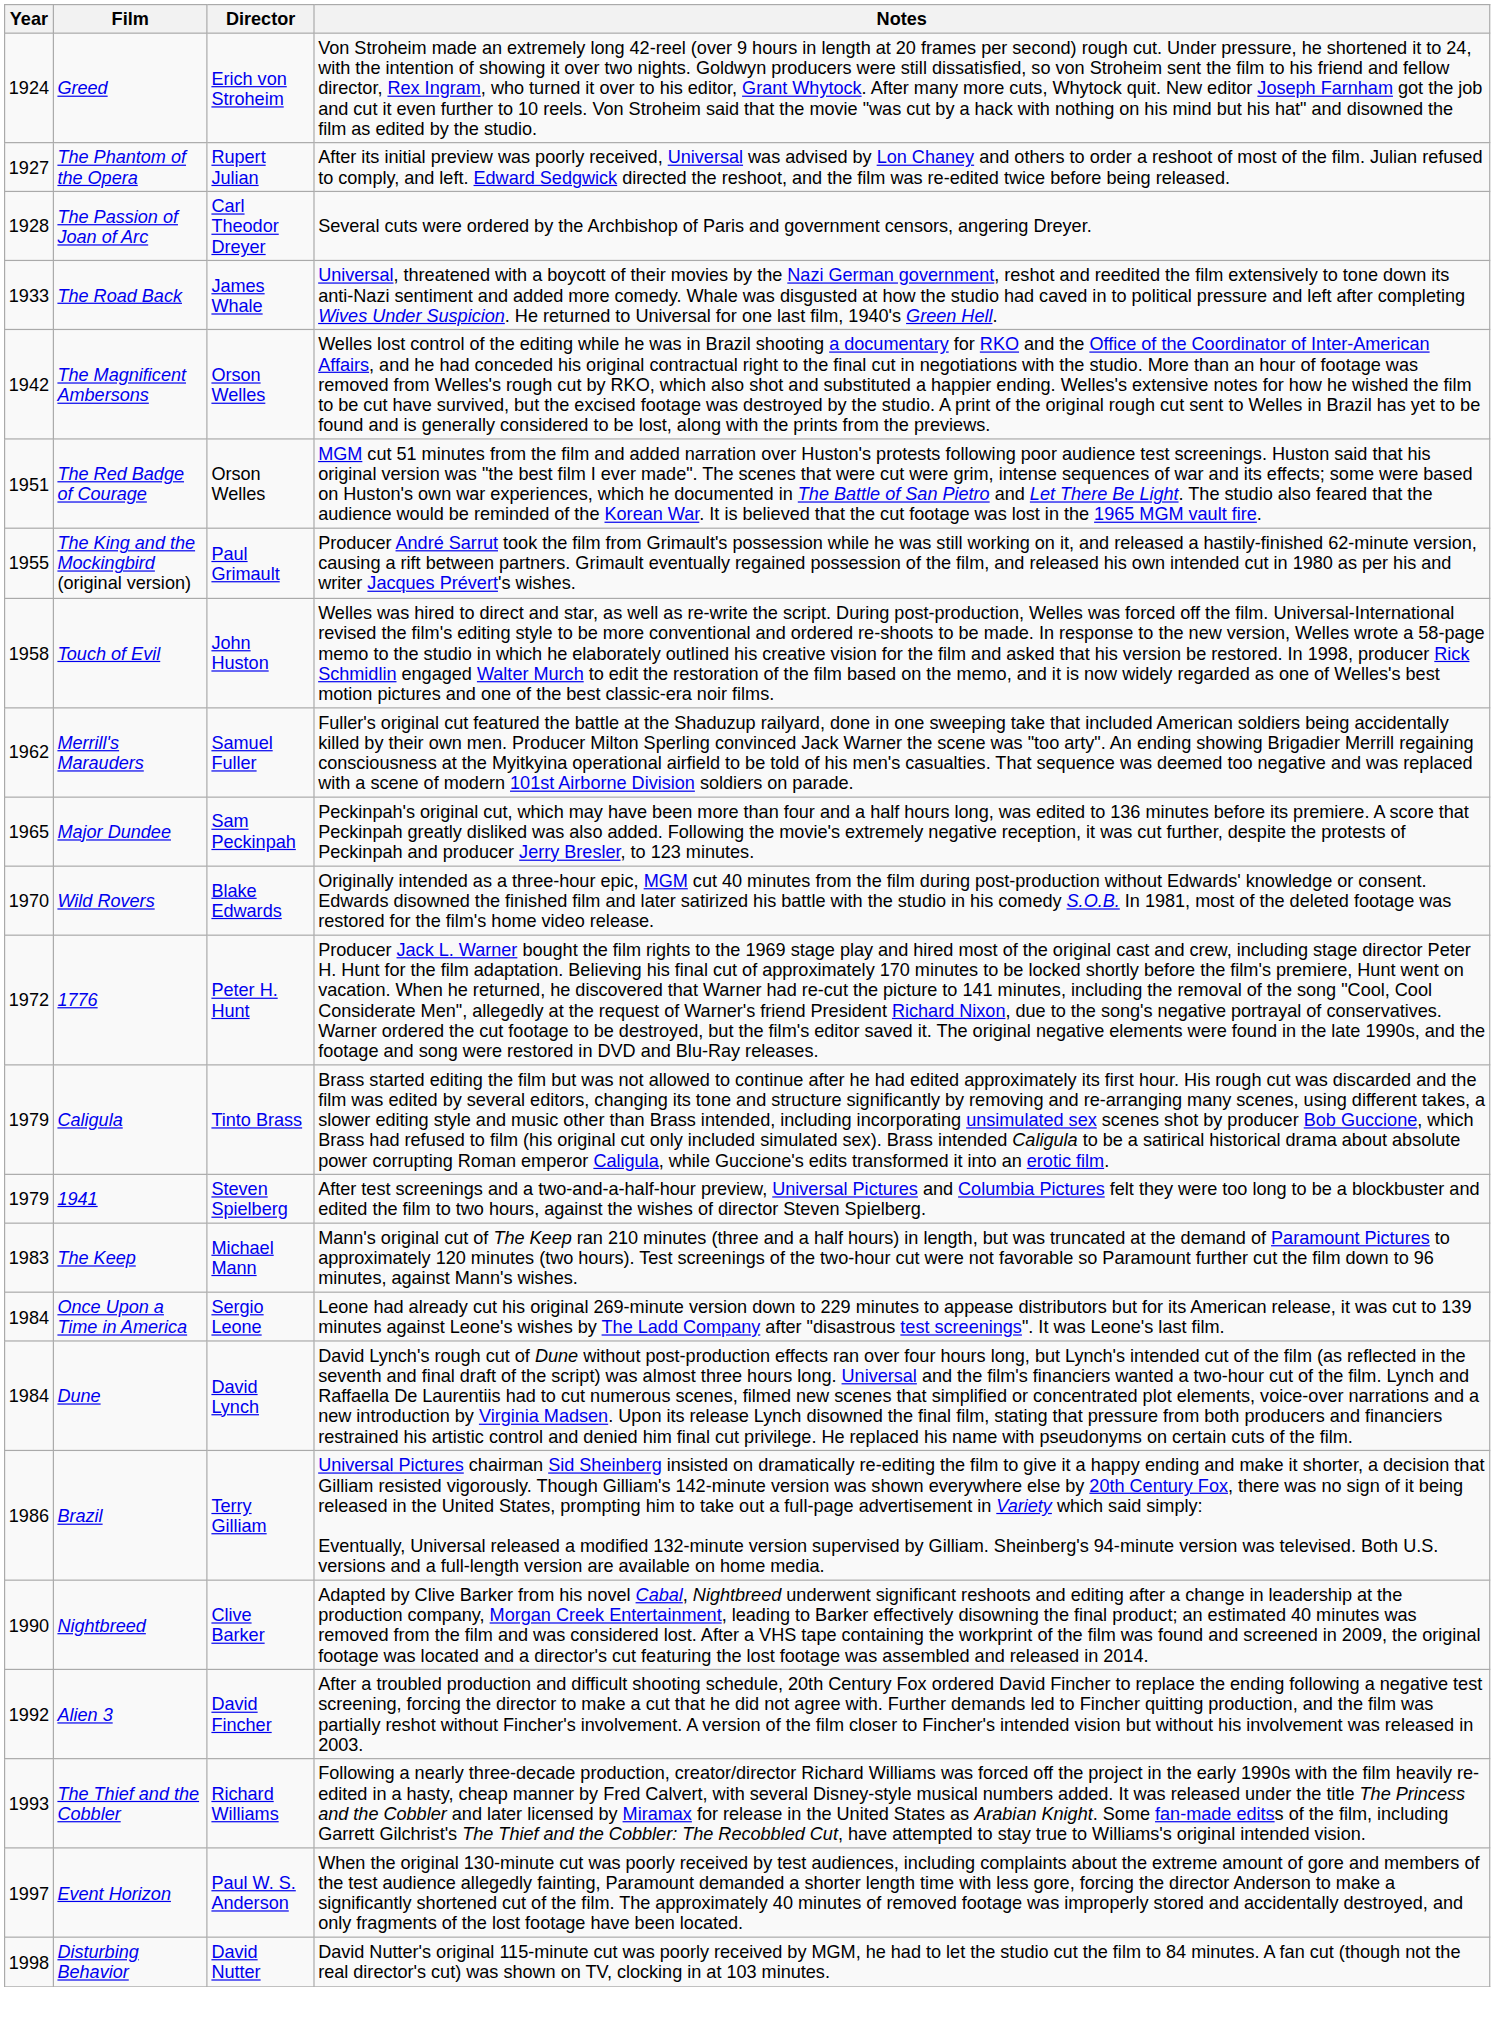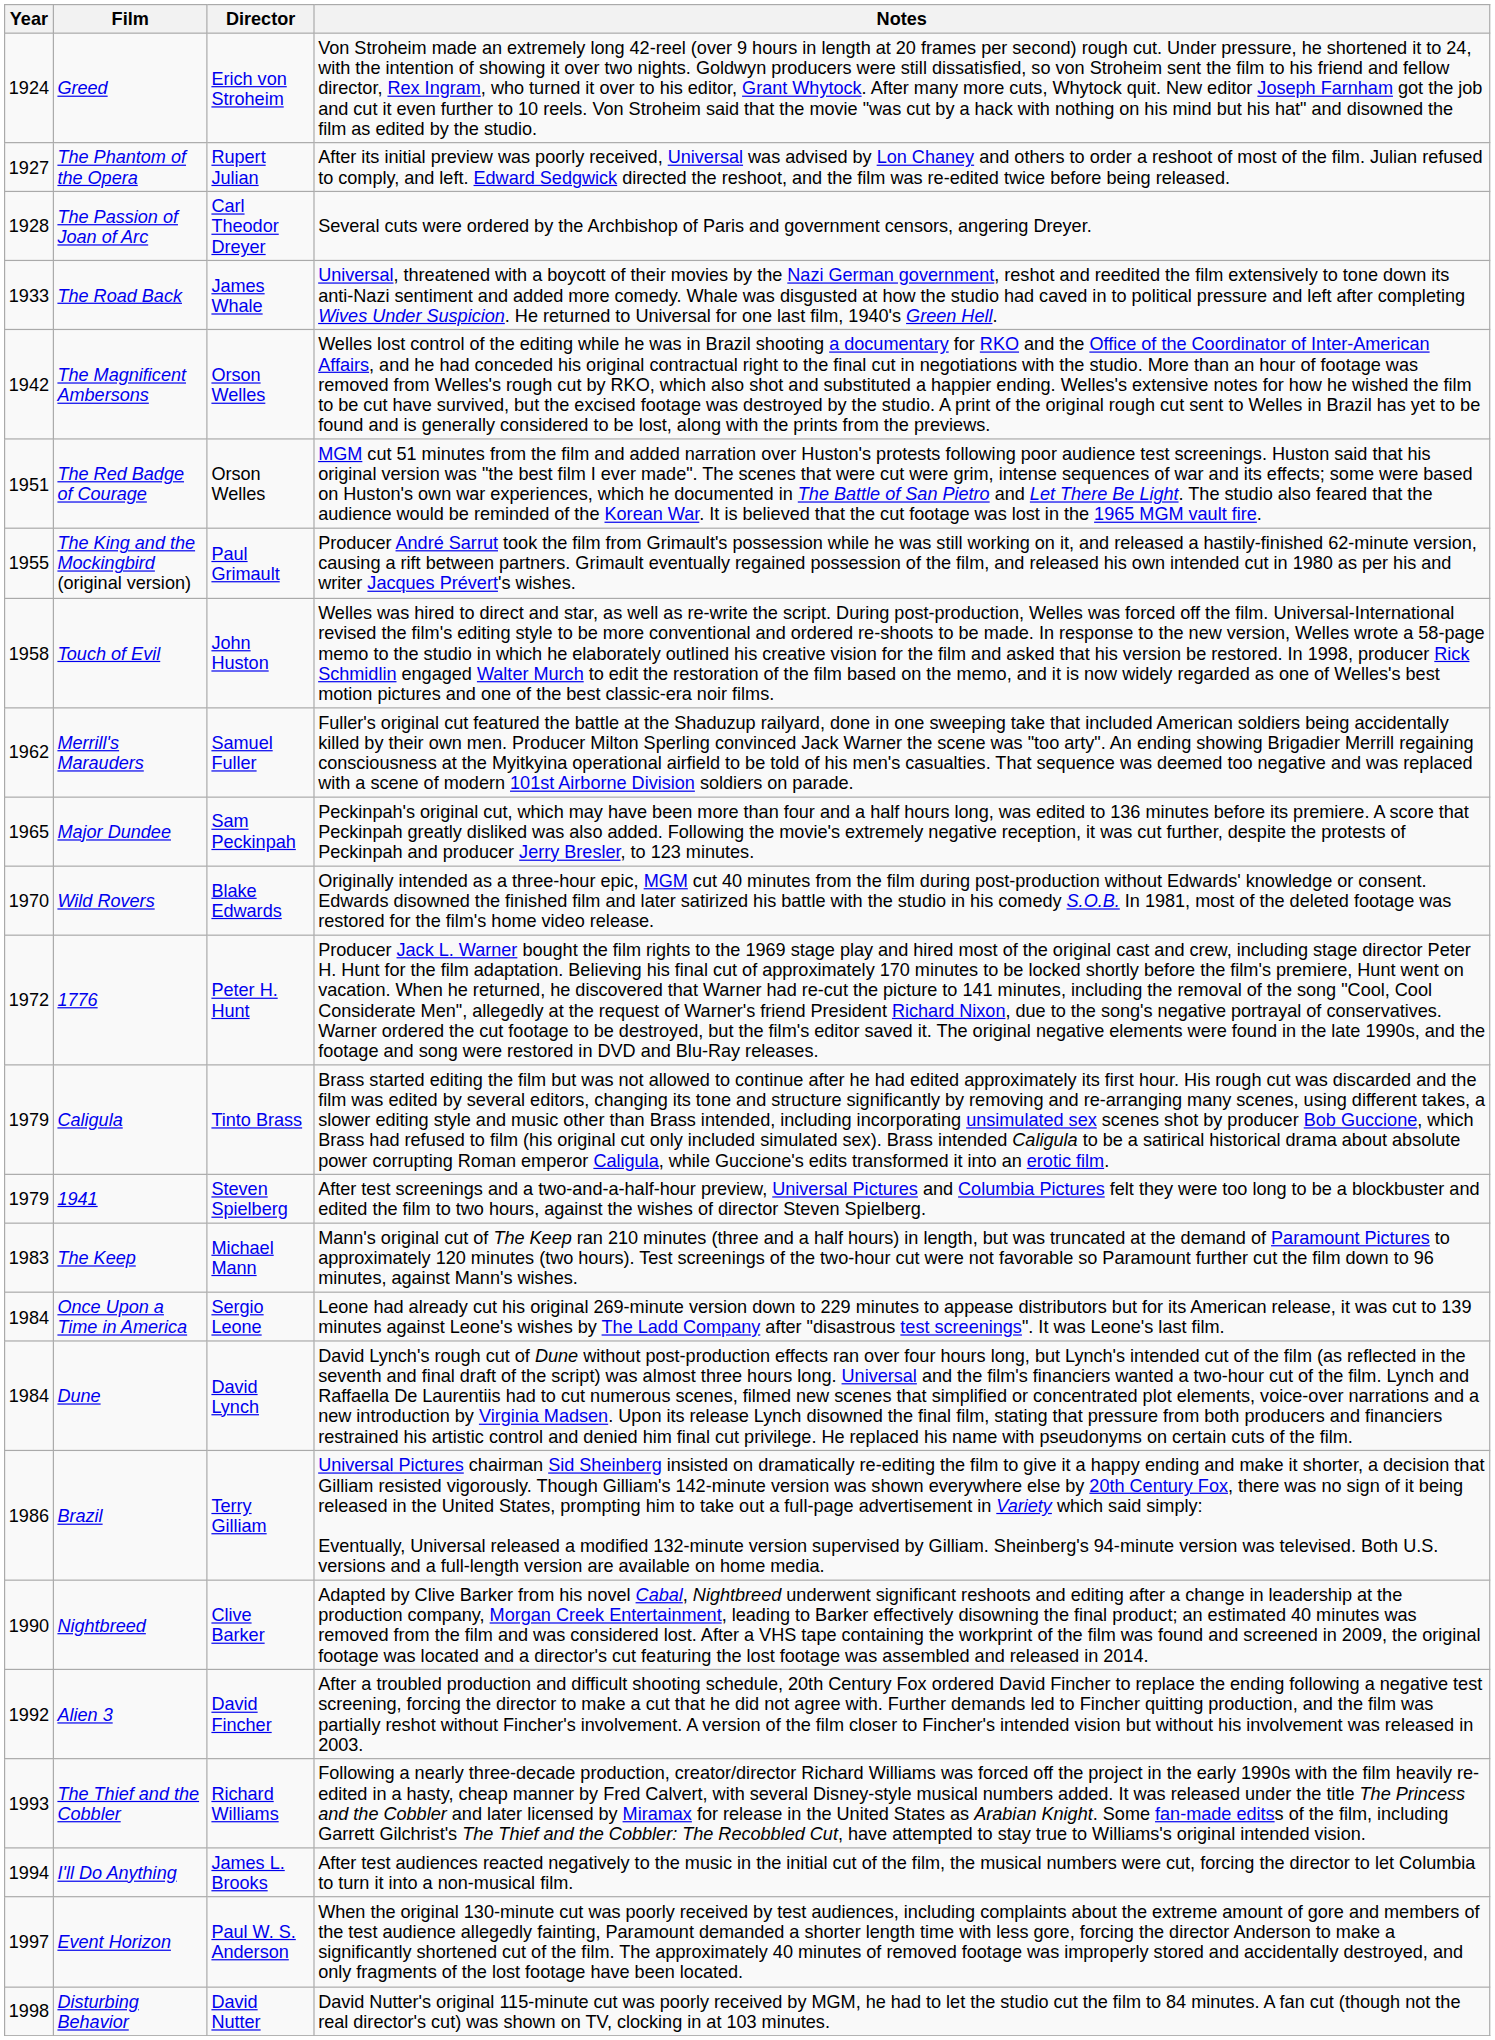 <table class="wikitable sortable" style="font-size:95%">
 <tr>
 <th>Year</th>
 <th>Film</th>
 <th>Director</th>
 <th>Notes</th>
 </tr>
 <tr>
 <td>1924</td>
 <td><em><a href='#'>Greed</a></em></td>
 <td><a href='#'>Erich von Stroheim</a></td>
 <td>Von Stroheim made an extremely long 42-reel (over 9 hours in length at 20 frames per second) rough cut. Under pressure, he shortened it to 24, with the intention of showing it over two nights. Goldwyn producers were still dissatisfied, so von Stroheim sent the film to his friend and fellow director, <a href='#'>Rex Ingram</a>, who turned it over to his editor, <a href='#'>Grant Whytock</a>. After many more cuts, Whytock quit. New editor <a href='#'>Joseph Farnham</a> got the job and cut it even further to 10 reels. Von Stroheim said that the movie "was cut by a hack with nothing on his mind but his hat" and disowned the film as edited by the studio.</td>
 </tr>
 <tr>
 <td>1927</td>
 <td><em><a href='#'>The Phantom of the Opera</a></em></td>
 <td><a href='#'>Rupert Julian</a></td>
 <td>After its initial preview was poorly received, <a href='#'>Universal</a> was advised by <a href='#'>Lon Chaney</a> and others to order a reshoot of most of the film. Julian refused to comply, and left. <a href='#'>Edward Sedgwick</a> directed the reshoot, and the film was re-edited twice before being released.</td>
 </tr>
 <tr>
 <td>1928</td>
 <td><em><a href='#'>The Passion of Joan of Arc</a></em></td>
 <td><a href='#'>Carl Theodor Dreyer</a></td>
 <td>Several cuts were ordered by the Archbishop of Paris and government censors, angering Dreyer.</td>
 </tr>
 <tr>
 <td>1933</td>
 <td><em><a href='#'>The Road Back</a></em></td>
 <td><a href='#'>James Whale</a></td>
 <td><a href='#'>Universal</a>, threatened with a boycott of their movies by the <a href='#'>Nazi German government</a>, reshot and reedited the film extensively to tone down its anti-Nazi sentiment and added more comedy. Whale was disgusted at how the studio had caved in to political pressure and left after completing <em><a href='#'>Wives Under Suspicion</a></em>. He returned to Universal for one last film, 1940's <em><a href='#'>Green Hell</a></em>.</td>
 </tr>
 <tr>
 <td>1942</td>
 <td><em><a href='#'>The Magnificent Ambersons</a></em></td>
 <td><a href='#'>Orson Welles</a></td>
 <td>Welles lost control of the editing while he was in Brazil shooting <a href='#'>a documentary</a> for <a href='#'>RKO</a> and the <a href='#'>Office of the Coordinator of Inter-American Affairs</a>, and he had conceded his original contractual right to the final cut in negotiations with the studio. More than an hour of footage was removed from Welles's rough cut by RKO, which also shot and substituted a happier ending. Welles's extensive notes for how he wished the film to be cut have survived, but the excised footage was destroyed by the studio. A print of the original rough cut sent to Welles in Brazil has yet to be found and is generally considered to be lost, along with the prints from the previews.</td>
 </tr>
 <tr>
 <td>1951</td>
 <td><em><a href='#'>The Red Badge of Courage</a></em></td>
 <td>Orson Welles</td>
 <td><a href='#'>MGM</a> cut 51 minutes from the film and added narration over Huston's protests following poor audience test screenings. Huston said that his original version was "the best film I ever made". The scenes that were cut were grim, intense sequences of war and its effects; some were based on Huston's own war experiences, which he documented in <em><a href='#'>The Battle of San Pietro</a></em> and <em><a href='#'>Let There Be Light</a></em>. The studio also feared that the audience would be reminded of the <a href='#'>Korean War</a>. It is believed that the cut footage was lost in the <a href='#'>1965 MGM vault fire</a>.</td>
 </tr>
 <tr>
 <td>1955</td>
 <td><em><a href='#'>The King and the Mockingbird</a></em> (original version)</td>
 <td><a href='#'>Paul Grimault</a></td>
 <td>Producer <a href='#'>André Sarrut</a> took the film from Grimault's possession while he was still working on it, and released a hastily-finished 62-minute version, causing a rift between partners. Grimault eventually regained possession of the film, and released his own intended cut in 1980 as per his and writer <a href='#'>Jacques Prévert</a>'s wishes.</td>
 </tr>
 <tr>
 <td>1958</td>
 <td><em><a href='#'>Touch of Evil</a></em></td>
 <td><a href='#'>John Huston</a></td>
 <td>Welles was hired to direct and star, as well as re-write the script. During post-production, Welles was forced off the film. Universal-International revised the film's editing style to be more conventional and ordered re-shoots to be made. In response to the new version, Welles wrote a 58-page memo to the studio in which he elaborately outlined his creative vision for the film and asked that his version be restored. In 1998, producer <a href='#'>Rick Schmidlin</a> engaged <a href='#'>Walter Murch</a> to edit the restoration of the film based on the memo, and it is now widely regarded as one of Welles's best motion pictures and one of the best classic-era noir films.</td>
 </tr>
 <tr>
 <td>1962</td>
 <td><em><a href='#'>Merrill's Marauders</a></em></td>
 <td><a href='#'>Samuel Fuller</a></td>
 <td>Fuller's original cut featured the battle at the Shaduzup railyard, done in one sweeping take that included American soldiers being accidentally killed by their own men. Producer Milton Sperling convinced Jack Warner the scene was "too arty". An ending showing Brigadier Merrill regaining consciousness at the Myitkyina operational airfield to be told of his men's casualties. That sequence was deemed too negative and was replaced with a scene of modern <a href='#'>101st Airborne Division</a> soldiers on parade.</td>
 </tr>
 <tr>
 <td>1965</td>
 <td><em><a href='#'>Major Dundee</a></em></td>
 <td><a href='#'>Sam Peckinpah</a></td>
 <td>Peckinpah's original cut, which may have been more than four and a half hours long, was edited to 136 minutes before its premiere. A score that Peckinpah greatly disliked was also added. Following the movie's extremely negative reception, it was cut further, despite the protests of Peckinpah and producer <a href='#'>Jerry Bresler</a>, to 123 minutes.</td>
 </tr>
 <tr>
 <td>1970</td>
 <td><em><a href='#'>Wild Rovers</a></em></td>
 <td><a href='#'>Blake Edwards</a></td>
 <td>Originally intended as a three-hour epic, <a href='#'>MGM</a> cut 40 minutes from the film during post-production without Edwards' knowledge or consent. Edwards disowned the finished film and later satirized his battle with the studio in his comedy <em><a href='#'>S.O.B.</a></em> In 1981, most of the deleted footage was restored for the film's home video release.</td>
 </tr>
 <tr>
 <td>1972</td>
 <td><em><a href='#'>1776</a></em></td>
 <td><a href='#'>Peter H. Hunt</a></td>
 <td>Producer <a href='#'>Jack L. Warner</a> bought the film rights to the 1969 stage play and hired most of the original cast and crew, including stage director Peter H. Hunt for the film adaptation. Believing his final cut of approximately 170 minutes to be locked shortly before the film's premiere, Hunt went on vacation. When he returned, he discovered that Warner had re-cut the picture to 141 minutes, including the removal of the song "Cool, Cool Considerate Men", allegedly at the request of Warner's friend President <a href='#'>Richard Nixon</a>, due to the song's negative portrayal of conservatives. Warner ordered the cut footage to be destroyed, but the film's editor saved it. The original negative elements were found in the late 1990s, and the footage and song were restored in DVD and Blu-Ray releases.</td>
 </tr>
 <tr>
 <td>1979</td>
 <td><em><a href='#'>Caligula</a></em></td>
 <td><a href='#'>Tinto Brass</a></td>
 <td>Brass started editing the film but was not allowed to continue after he had edited approximately its first hour. His rough cut was discarded and the film was edited by several editors, changing its tone and structure significantly by removing and re-arranging many scenes, using different takes, a slower editing style and music other than Brass intended, including incorporating <a href='#'>unsimulated sex</a> scenes shot by producer <a href='#'>Bob Guccione</a>, which Brass had refused to film (his original cut only included simulated sex). Brass intended <em>Caligula</em> to be a satirical historical drama about absolute power corrupting Roman emperor <a href='#'>Caligula</a>, while Guccione's edits transformed it into an <a href='#'>erotic film</a>.</td>
 </tr>
 <tr>
 <td>1979</td>
 <td><em><a href='#'>1941</a></em></td>
 <td><a href='#'>Steven Spielberg</a></td>
 <td>After test screenings and a two-and-a-half-hour preview, <a href='#'>Universal Pictures</a> and <a href='#'>Columbia Pictures</a> felt they were too long to be a blockbuster and edited the film to two hours, against the wishes of director Steven Spielberg.</td>
 </tr>
 <tr>
 <td>1983</td>
 <td><em><a href='#'>The Keep</a></em></td>
 <td><a href='#'>Michael Mann</a></td>
 <td>Mann's original cut of <em>The Keep</em> ran 210 minutes (three and a half hours) in length, but was truncated at the demand of <a href='#'>Paramount Pictures</a> to approximately 120 minutes (two hours). Test screenings of the two-hour cut were not favorable so Paramount further cut the film down to 96 minutes, against Mann's wishes.</td>
 </tr>
 <tr>
 <td>1984</td>
 <td><em><a href='#'>Once Upon a Time in America</a></em></td>
 <td><a href='#'>Sergio Leone</a></td>
 <td>Leone had already cut his original 269-minute version down to 229 minutes to appease distributors but for its American release, it was cut to 139 minutes against Leone's wishes by <a href='#'>The Ladd Company</a> after "disastrous <a href='#'>test screenings</a>". It was Leone's last film.</td>
 </tr>
 <tr>
 <td>1984</td>
 <td><em><a href='#'>Dune</a></em></td>
 <td><a href='#'>David Lynch</a></td>
 <td>David Lynch's rough cut of <em>Dune</em> without post-production effects ran over four hours long, but Lynch's intended cut of the film (as reflected in the seventh and final draft of the script) was almost three hours long. <a href='#'>Universal</a> and the film's financiers wanted a two-hour cut of the film. Lynch and Raffaella De Laurentiis had to cut numerous scenes, filmed new scenes that simplified or concentrated plot elements, voice-over narrations and a new introduction by <a href='#'>Virginia Madsen</a>. Upon its release Lynch disowned the final film, stating that pressure from both producers and financiers restrained his artistic control and denied him final cut privilege. He replaced his name with pseudonyms on certain cuts of the film.</td>
 </tr>
 <tr>
 <td>1986</td>
 <td><em><a href='#'>Brazil</a></em></td>
 <td><a href='#'>Terry Gilliam</a></td>
 <td><a href='#'>Universal Pictures</a> chairman <a href='#'>Sid Sheinberg</a> insisted on dramatically re-editing the film to give it a happy ending and make it shorter, a decision that Gilliam resisted vigorously. Though Gilliam's 142-minute version was shown everywhere else by <a href='#'>20th Century Fox</a>, there was no sign of it being released in the United States, prompting him to take out a full-page advertisement in <em><a href='#'>Variety</a></em> which said simply:<br><br>Eventually, Universal released a modified 132-minute version supervised by Gilliam. Sheinberg's 94-minute version was televised. Both U.S. versions and a full-length version are available on home media.</td>
 </tr>
 <tr>
 <td>1990</td>
 <td><em><a href='#'>Nightbreed</a></em></td>
 <td><a href='#'>Clive Barker</a></td>
 <td>Adapted by Clive Barker from his novel <em><a href='#'>Cabal</a></em>, <em>Nightbreed</em> underwent significant reshoots and editing after a change in leadership at the production company, <a href='#'>Morgan Creek Entertainment</a>, leading to Barker effectively disowning the final product; an estimated 40 minutes was removed from the film and was considered lost. After a VHS tape containing the workprint of the film was found and screened in 2009, the original footage was located and a director's cut featuring the lost footage was assembled and released in 2014.</td>
 </tr>
 <tr>
 <td>1992</td>
 <td><em><a href='#'>Alien 3</a></em></td>
 <td><a href='#'>David Fincher</a></td>
 <td>After a troubled production and difficult shooting schedule, 20th Century Fox ordered David Fincher to replace the ending following a negative test screening, forcing the director to make a cut that he did not agree with. Further demands led to Fincher quitting production, and the film was partially reshot without Fincher's involvement. A version of the film closer to Fincher's intended vision but without his involvement was released in 2003.</td>
 </tr>
 <tr>
 <td>1993</td>
 <td><em><a href='#'>The Thief and the Cobbler</a></em></td>
 <td><a href='#'>Richard Williams</a></td>
 <td>Following a nearly three-decade production, creator/director Richard Williams was forced off the project in the early 1990s with the film heavily re-edited in a hasty, cheap manner by Fred Calvert, with several Disney-style musical numbers added. It was released under the title <em>The Princess and the Cobbler</em> and later licensed by <a href='#'>Miramax</a> for release in the United States as <em>Arabian Knight</em>. Some <a href='#'>fan-made edits</a>s of the film, including Garrett Gilchrist's <em>The Thief and the Cobbler: The Recobbled Cut</em>, have attempted to stay true to Williams's original intended vision.</td>
 </tr>
 <tr>
+<td>1994</td>
+<td><em><a href='#'>I'll Do Anything</a></em></td>
+<td><a href='#'>James L. Brooks</a></td>
+<td>After test audiences reacted negatively to the music in the initial cut of the film, the musical numbers were cut, forcing the director to let Columbia to turn it into a non-musical film.</td>
+</tr>
+<tr>
 <td>1997</td>
 <td><em><a href='#'>Event Horizon</a></em></td>
 <td><a href='#'>Paul W. S. Anderson</a></td>
 <td>When the original 130-minute cut was poorly received by test audiences, including complaints about the extreme amount of gore and members of the test audience allegedly fainting, Paramount demanded a shorter length time with less gore, forcing the director Anderson to make a significantly shortened cut of the film. The approximately 40 minutes of removed footage was improperly stored and accidentally destroyed, and only fragments of the lost footage have been located.</td>
 </tr>
 <tr>
 <td>1998</td>
 <td><em><a href='#'>Disturbing Behavior</a></em></td>
 <td><a href='#'>David Nutter</a></td>
 <td>David Nutter's original 115-minute cut was poorly received by MGM, he had to let the studio cut the film to 84 minutes. A fan cut (though not the real director's cut) was shown on TV, clocking in at 103 minutes.</td>
 </tr>
 <tr>
 </tr>
 </table>
